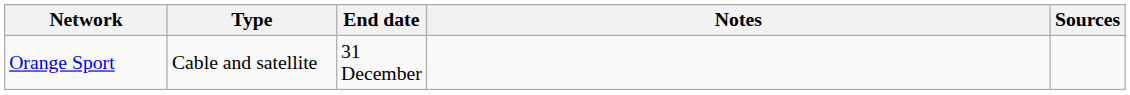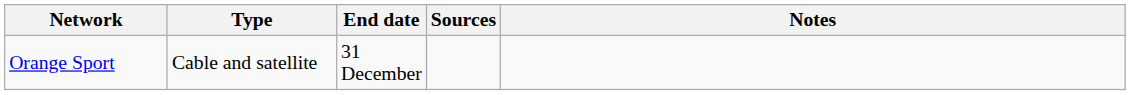 <table class="wikitable">
 <tr>
 <th style="text-align:center; width:125px">Network</th>
 <th style="text-align:center; width:130px">Type</th>
 <th style="text-align:center; width:60px">End date</th>
+<th style="text-align:center; width:30px">Sources</th>
 <th style="text-align:center; width:500px">Notes</th>
-<th style="text-align:center; width:30px">Sources</th>
 </tr>
 <tr>
 <td><a href='#'>Orange Sport</a></td>
 <td>Cable and satellite</td>
 <td>31 December</td>
 <td></td>
 <td></td>
 </tr>
 </table>
